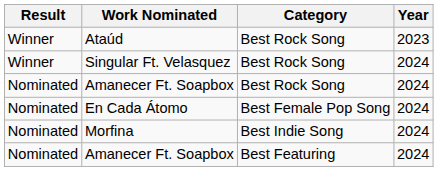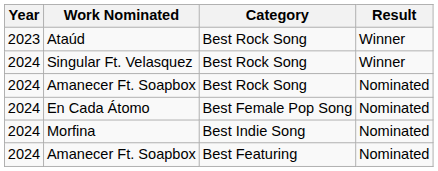 <table class="wikitable">
 <tr>
-<th align="center">Result</th>
+<th align="center">Year</th>
 <th align="center">Work Nominated</th>
 <th align="center">Category</th>
-<th align="center">Year</th>
+<th align="center">Result</th>
 </tr>
 <tr>
-<td>Winner</td>
+<td>2023</td>
 <td>Ataúd</td>
 <td>Best Rock Song</td>
-<td>2023</td>
+<td>Winner</td>
 </tr>
 <tr>
-<td>Winner</td>
+<td>2024</td>
 <td>Singular Ft. Velasquez</td>
 <td>Best Rock Song</td>
-<td>2024</td>
+<td>Winner</td>
 </tr>
 <tr>
-<td>Nominated</td>
+<td>2024</td>
 <td>Amanecer Ft. Soapbox</td>
 <td>Best Rock Song</td>
-<td>2024</td>
+<td>Nominated</td>
 </tr>
 <tr>
-<td>Nominated</td>
+<td>2024</td>
 <td>En Cada Átomo</td>
 <td>Best Female Pop Song</td>
-<td>2024</td>
+<td>Nominated</td>
 </tr>
 <tr>
-<td>Nominated</td>
+<td>2024</td>
 <td>Morfina</td>
 <td>Best Indie Song</td>
-<td>2024</td>
+<td>Nominated</td>
 </tr>
 <tr>
-<td>Nominated</td>
+<td>2024</td>
 <td>Amanecer Ft. Soapbox</td>
 <td>Best Featuring</td>
-<td>2024</td>
+<td>Nominated</td>
 </tr>
 </table>
